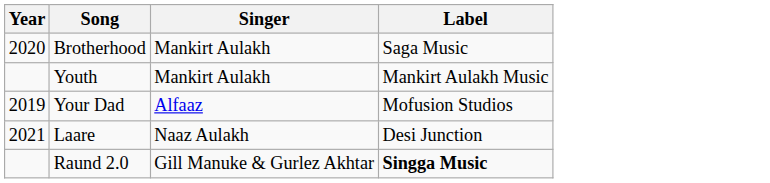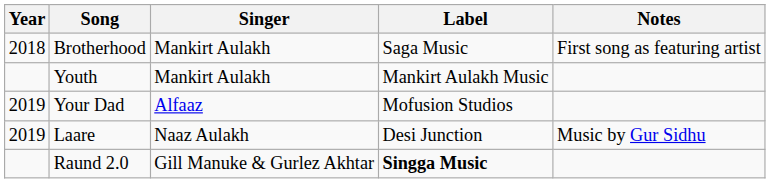 <table class="wikitable sortable">
 <tr>
 <th>Year</th>
 <th>Song</th>
 <th>Singer</th>
 <th>Label</th>
+<th>Notes</th>
 </tr>
 <tr>
-<td>2020</td>
+<td>2018</td>
 <td>Brotherhood</td>
 <td>Mankirt Aulakh</td>
 <td>Saga Music</td>
+<td>First song as featuring artist</td>
 </tr>
 <tr>
 <td></td>
 <td>Youth</td>
 <td>Mankirt Aulakh</td>
 <td>Mankirt Aulakh Music</td>
+<td></td>
 </tr>
 <tr>
 <td>2019</td>
 <td>Your Dad</td>
 <td><a href='#'>Alfaaz</a></td>
 <td>Mofusion Studios</td>
+<td></td>
 </tr>
 <tr>
-<td>2021</td>
+<td>2019</td>
 <td>Laare</td>
 <td>Naaz Aulakh</td>
 <td>Desi Junction</td>
+<td>Music by <a href='#'>Gur Sidhu</a></td>
 </tr>
 <tr>
 <td></td>
 <td>Raund 2.0</td>
 <td>Gill Manuke & Gurlez Akhtar</td>
 <td><strong>Singga Music</strong></td>
+<td></td>
 </tr>
 </table>
